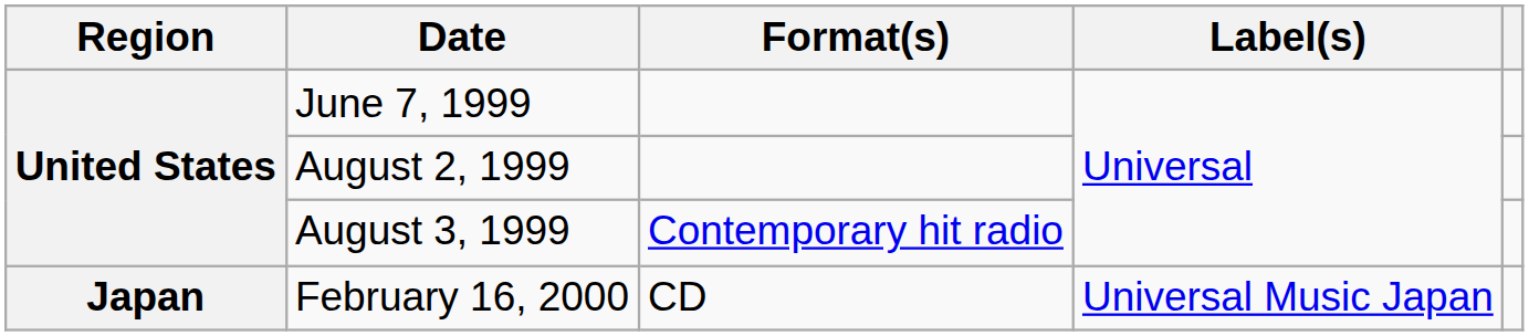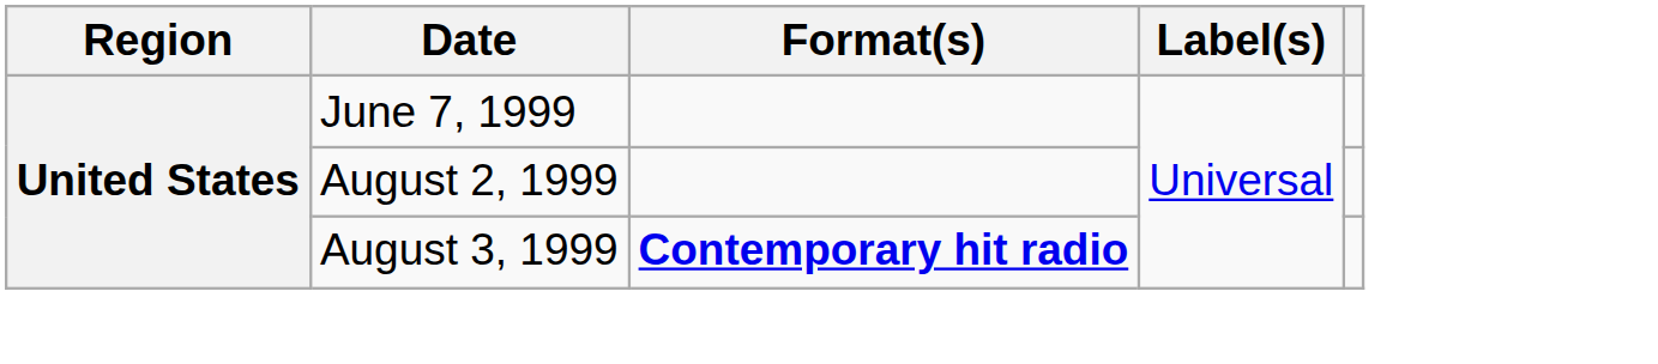 <table class="wikitable plainrowheaders">
 <tr>
 <th scope="col">Region</th>
 <th scope="col">Date</th>
 <th scope="col">Format(s)</th>
 <th scope="col">Label(s)</th>
 <th scope="col"></th>
 </tr>
 <tr>
 <th scope="row" rowspan="3">United States</th>
 <td>June 7, 1999</td>
 <td></td>
 <td rowspan="3"><a href='#'>Universal</a></td>
 <td align="center"></td>
 </tr>
 <tr>
 <td>August 2, 1999</td>
 <td></td>
 <td align="center"></td>
 </tr>
 <tr>
 <td>August 3, 1999</td>
-<td><a href='#'>Contemporary hit radio</a></td>
-<td align="center"></td>
-</tr>
-<tr>
-<th scope="row">Japan</th>
-<td>February 16, 2000</td>
-<td>CD</td>
-<td><a href='#'>Universal Music Japan</a></td>
+<td><strong><a href='#'>Contemporary hit radio</a></strong></td>
 <td align="center"></td>
 </tr>
 </table>
